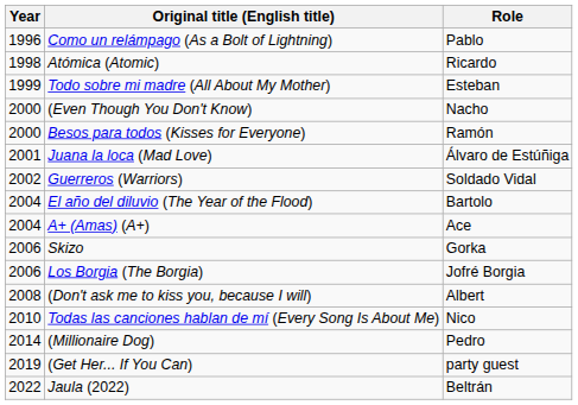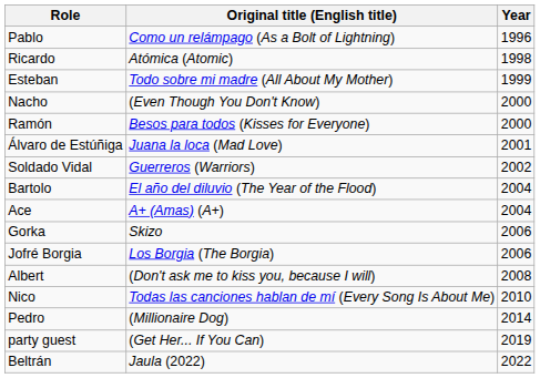 <table class="wikitable">
 <tr>
+<th>Role</th>
+<th>Original title (English title)</th>
 <th>Year</th>
-<th>Original title (English title)</th>
-<th>Role</th>
 </tr>
 <tr>
+<td>Pablo</td>
+<td><em><a href='#'>Como un relámpago</a></em> (<em>As a Bolt of Lightning</em>)</td>
 <td>1996</td>
-<td><em><a href='#'>Como un relámpago</a></em> (<em>As a Bolt of Lightning</em>)</td>
-<td>Pablo</td>
 </tr>
 <tr>
+<td>Ricardo</td>
+<td><em>Atómica</em> (<em>Atomic</em>)</td>
 <td>1998</td>
-<td><em>Atómica</em> (<em>Atomic</em>)</td>
-<td>Ricardo</td>
 </tr>
 <tr>
+<td>Esteban</td>
+<td><em><a href='#'>Todo sobre mi madre</a></em> (<em>All About My Mother</em>)</td>
 <td>1999</td>
-<td><em><a href='#'>Todo sobre mi madre</a></em> (<em>All About My Mother</em>)</td>
-<td>Esteban</td>
 </tr>
 <tr>
+<td>Nacho</td>
+<td><em></em> (<em>Even Though You Don't Know</em>)</td>
 <td>2000</td>
-<td><em></em> (<em>Even Though You Don't Know</em>)</td>
-<td>Nacho</td>
 </tr>
 <tr>
+<td>Ramón</td>
+<td><em><a href='#'>Besos para todos</a></em> (<em>Kisses for Everyone</em>)</td>
 <td>2000</td>
-<td><em><a href='#'>Besos para todos</a></em> (<em>Kisses for Everyone</em>)</td>
-<td>Ramón</td>
 </tr>
 <tr>
+<td>Álvaro de Estúñiga</td>
+<td><em><a href='#'>Juana la loca</a></em> (<em>Mad Love</em>)</td>
 <td>2001</td>
-<td><em><a href='#'>Juana la loca</a></em> (<em>Mad Love</em>)</td>
-<td>Álvaro de Estúñiga</td>
 </tr>
 <tr>
+<td>Soldado Vidal</td>
+<td><em><a href='#'>Guerreros</a></em> (<em>Warriors</em>)</td>
 <td>2002</td>
-<td><em><a href='#'>Guerreros</a></em> (<em>Warriors</em>)</td>
-<td>Soldado Vidal</td>
 </tr>
 <tr>
+<td>Bartolo</td>
+<td><em><a href='#'>El año del diluvio</a></em> (<em>The Year of the Flood</em>)</td>
 <td>2004</td>
-<td><em><a href='#'>El año del diluvio</a></em> (<em>The Year of the Flood</em>)</td>
-<td>Bartolo</td>
 </tr>
 <tr>
+<td>Ace</td>
+<td><em><a href='#'>A+ (Amas)</a></em> (<em>A+</em>)</td>
 <td>2004</td>
-<td><em><a href='#'>A+ (Amas)</a></em> (<em>A+</em>)</td>
-<td>Ace</td>
 </tr>
 <tr>
+<td>Gorka</td>
+<td><em>Skizo</em></td>
 <td>2006</td>
-<td><em>Skizo</em></td>
-<td>Gorka</td>
 </tr>
 <tr>
+<td>Jofré Borgia</td>
+<td><em><a href='#'>Los Borgia</a></em> (<em>The Borgia</em>)</td>
 <td>2006</td>
-<td><em><a href='#'>Los Borgia</a></em> (<em>The Borgia</em>)</td>
-<td>Jofré Borgia</td>
 </tr>
 <tr>
+<td>Albert</td>
+<td><em></em> (<em>Don't ask me to kiss you, because I will</em>)</td>
 <td>2008</td>
-<td><em></em> (<em>Don't ask me to kiss you, because I will</em>)</td>
-<td>Albert</td>
 </tr>
 <tr>
+<td>Nico</td>
+<td><em><a href='#'>Todas las canciones hablan de mí</a></em> (<em>Every Song Is About Me</em>)</td>
 <td>2010</td>
-<td><em><a href='#'>Todas las canciones hablan de mí</a></em> (<em>Every Song Is About Me</em>)</td>
-<td>Nico</td>
 </tr>
 <tr>
+<td>Pedro</td>
+<td><em></em> (<em>Millionaire Dog</em>)</td>
 <td>2014</td>
-<td><em></em> (<em>Millionaire Dog</em>)</td>
-<td>Pedro</td>
 </tr>
 <tr>
+<td>party guest</td>
+<td><em></em> (<em>Get Her... If You Can</em>)</td>
 <td>2019</td>
-<td><em></em> (<em>Get Her... If You Can</em>)</td>
-<td>party guest</td>
 </tr>
 <tr>
+<td>Beltrán</td>
+<td><em>Jaula</em> (2022)</td>
 <td>2022</td>
-<td><em>Jaula</em> (2022)</td>
-<td>Beltrán</td>
 </tr>
 </table>
